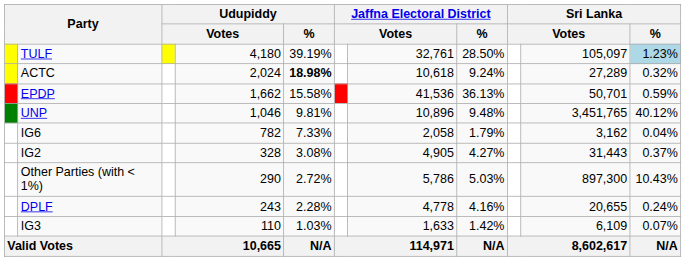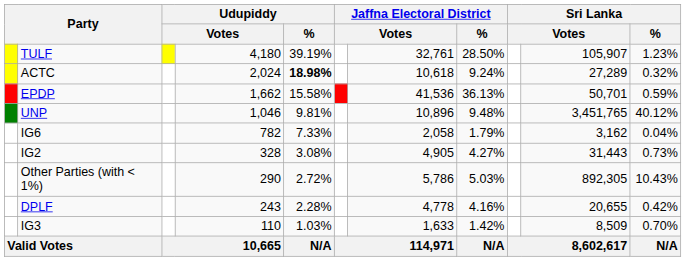 <table class="wikitable">
 <tr>
 <th colspan="2" width="144px"rowspan="2">Party</th>
 <th colspan="3" width="216px">Udupiddy</th>
 <th colspan="3" width="216px"><a href='#'>Jaffna Electoral District</a></th>
 <th colspan="3" width="216px">Sri Lanka</th>
 </tr>
 <tr>
 <th colspan="2" width="144px">Votes</th>
 <th>%</th>
 <th colspan="2" width="144px">Votes</th>
 <th>%</th>
 <th colspan="2" width="144px">Votes</th>
 <th>%</th>
 </tr>
 <tr>
 <td style="background-color:yellow;" width="10px"></td>
 <td style="text-align:left;"><a href='#'>TULF</a></td>
 <td style="background-color:yellow;" width="10px"></td>
 <td style="text-align:right;">4,180</td>
 <td style="text-align:right;">39.19%</td>
 <td style="background-color:white;" width="10px"></td>
 <td style="text-align:right;">32,761</td>
 <td style="text-align:right;">28.50%</td>
 <td style="background-color:white;" width="10px"></td>
-<td style="text-align:right;">105,097</td>
-<td style="background: lightblue; text-align:right;">1.23%</td>
+<td style="text-align:right;">105,907</td>
+<td style="text-align:right;">1.23%</td>
 </tr>
 <tr>
 <td style="background-color:yellow;" width="10px"></td>
 <td style="text-align:left;">ACTC</td>
 <td style="background-color:white;" width="10px"></td>
 <td style="text-align:right;">2,024</td>
 <td style="text-align:right;"><strong>18.98%</strong></td>
 <td style="background-color:white;" width="10px"></td>
 <td style="text-align:right;">10,618</td>
 <td style="text-align:right;">9.24%</td>
 <td style="background-color:white;" width="10px"></td>
 <td style="text-align:right;">27,289</td>
 <td style="text-align:right;">0.32%</td>
 </tr>
 <tr>
 <td style="background-color:red;" width="10px"></td>
 <td style="text-align:left;"><a href='#'>EPDP</a></td>
 <td style="background-color:white;" width="10px"></td>
 <td style="text-align:right;">1,662</td>
 <td style="text-align:right;">15.58%</td>
 <td style="background-color:red;" width="10px"></td>
 <td style="text-align:right;">41,536</td>
 <td style="text-align:right;">36.13%</td>
 <td style="background-color:white;" width="10px"></td>
 <td style="text-align:right;">50,701</td>
 <td style="text-align:right;">0.59%</td>
 </tr>
 <tr>
 <td style="background-color:green;" width="10px"></td>
 <td style="text-align:left;"><a href='#'>UNP</a></td>
 <td style="background-color:white;" width="10px"></td>
 <td style="text-align:right;">1,046</td>
 <td style="text-align:right;">9.81%</td>
 <td style="background-color:white;" width="10px"></td>
 <td style="text-align:right;">10,896</td>
 <td style="text-align:right;">9.48%</td>
 <td style="background-color:white;" width="10px"></td>
 <td style="text-align:right;">3,451,765</td>
 <td style="text-align:right;">40.12%</td>
 </tr>
 <tr>
 <td style="background-color:white;" width="10px"></td>
 <td style="text-align:left;">IG6</td>
 <td style="background-color:white;" width="10px"></td>
 <td style="text-align:right;">782</td>
 <td style="text-align:right;">7.33%</td>
 <td style="background-color:white;" width="10px"></td>
 <td style="text-align:right;">2,058</td>
 <td style="text-align:right;">1.79%</td>
 <td style="background-color:white;" width="10px"></td>
 <td style="text-align:right;">3,162</td>
 <td style="text-align:right;">0.04%</td>
 </tr>
 <tr>
 <td style="background-color:white;" width="10px"></td>
 <td style="text-align:left;">IG2</td>
 <td style="background-color:white;" width="10px"></td>
 <td style="text-align:right;">328</td>
 <td style="text-align:right;">3.08%</td>
 <td style="background-color:white;" width="10px"></td>
 <td style="text-align:right;">4,905</td>
 <td style="text-align:right;">4.27%</td>
 <td style="background-color:white;" width="10px"></td>
 <td style="text-align:right;">31,443</td>
-<td style="text-align:right;">0.37%</td>
+<td style="text-align:right;">0.73%</td>
 </tr>
 <tr>
 <td style="background-color:white;" width="10px"></td>
 <td style="text-align:left;">Other Parties (with < 1%)</td>
 <td style="background-color:white;" width="10px"></td>
 <td style="text-align:right;">290</td>
 <td style="text-align:right;">2.72%</td>
 <td style="background-color:white;" width="10px"></td>
 <td style="text-align:right;">5,786</td>
 <td style="text-align:right;">5.03%</td>
 <td style="background-color:white;" width="10px"></td>
-<td style="text-align:right;">897,300</td>
+<td style="text-align:right;">892,305</td>
 <td style="text-align:right;">10.43%</td>
 </tr>
 <tr>
 <td style="background-color:white;" width="10px"></td>
 <td style="text-align:left;"><a href='#'>DPLF</a></td>
 <td style="background-color:white;" width="10px"></td>
 <td style="text-align:right;">243</td>
 <td style="text-align:right;">2.28%</td>
 <td style="background-color:white;" width="10px"></td>
 <td style="text-align:right;">4,778</td>
 <td style="text-align:right;">4.16%</td>
 <td style="background-color:white;" width="10px"></td>
 <td style="text-align:right;">20,655</td>
-<td style="text-align:right;">0.24%</td>
+<td style="text-align:right;">0.42%</td>
 </tr>
 <tr>
 <td style="background-color:white;" width="10px"></td>
 <td style="text-align:left;">IG3</td>
 <td style="background-color:white;" width="10px"></td>
 <td style="text-align:right;">110</td>
 <td style="text-align:right;">1.03%</td>
 <td style="background-color:white;" width="10px"></td>
 <td style="text-align:right;">1,633</td>
 <td style="text-align:right;">1.42%</td>
 <td style="background-color:white;" width="10px"></td>
-<td style="text-align:right;">6,109</td>
-<td style="text-align:right;">0.07%</td>
+<td style="text-align:right;">8,509</td>
+<td style="text-align:right;">0.70%</td>
 </tr>
 <tr>
 <th colspan="2" width="144px"style="text-align:left;">Valid Votes</th>
 <th style="text-align:right;"colspan="2" width="144px">10,665</th>
 <th style="text-align:right;">N/A</th>
 <th style="text-align:right;"colspan="2" width="144px">114,971</th>
 <th style="text-align:right;">N/A</th>
 <th style="text-align:right;"colspan="2" width="144px">8,602,617</th>
 <th style="text-align:right;">N/A</th>
 </tr>
 </table>
